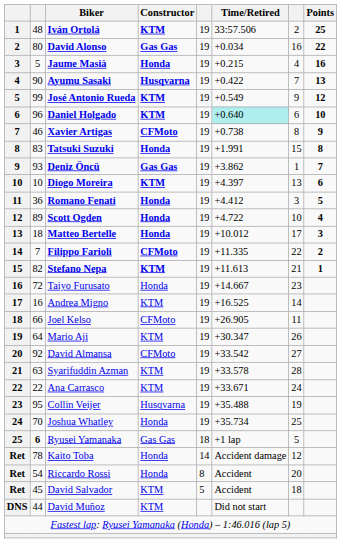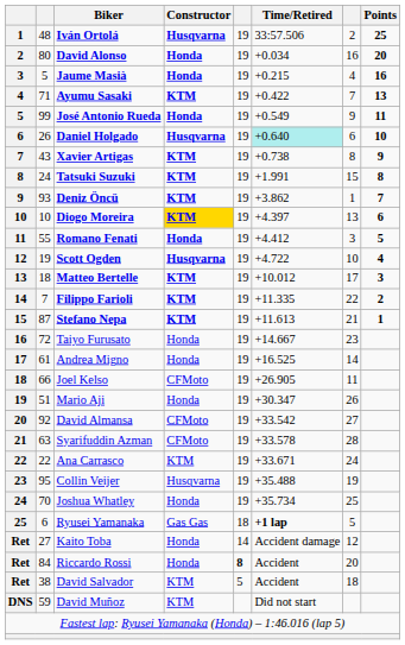 <table class="wikitable sortable" style="font-size: 85%;">
 <tr>
 <th scope="col"></th>
 <th scope="col"></th>
 <th scope="col">Biker</th>
 <th scope="col">Constructor</th>
 <th scope="col" class="unsortable"></th>
 <th scope="col" class="unsortable">Time/Retired</th>
 <th scope="col"></th>
 <th scope="col">Points</th>
 </tr>
 <tr>
 <th scope="row">1</th>
 <td align="center">48</td>
 <td> <strong><a href='#'>Iván Ortolá</a></strong></td>
-<td><strong><a href='#'>KTM</a></strong></td>
+<td><strong><a href='#'>Husqvarna</a></strong></td>
 <td>19</td>
 <td>33:57.506</td>
 <td align="center">2</td>
 <td align="center"><strong>25</strong></td>
 </tr>
 <tr>
 <th scope="row">2</th>
 <td align="center">80</td>
 <td> <strong><a href='#'>David Alonso</a></strong></td>
-<td><strong><a href='#'>Gas Gas</a></strong></td>
+<td><strong><a href='#'>Honda</a></strong></td>
 <td>19</td>
 <td>+0.034</td>
 <td align="center">16</td>
-<td align="center"><strong>22</strong></td>
+<td align="center"><strong>20</strong></td>
 </tr>
 <tr>
 <th scope="row">3</th>
 <td align="center">5</td>
 <td> <strong><a href='#'>Jaume Masià</a></strong></td>
 <td><strong><a href='#'>Honda</a></strong></td>
 <td>19</td>
 <td>+0.215</td>
 <td align="center">4</td>
 <td align="center"><strong>16</strong></td>
 </tr>
 <tr>
 <th scope="row">4</th>
-<td align="center">90</td>
+<td align="center">71</td>
 <td> <strong><a href='#'>Ayumu Sasaki</a></strong></td>
-<td><strong><a href='#'>Husqvarna</a></strong></td>
+<td><strong><a href='#'>KTM</a></strong></td>
 <td>19</td>
 <td>+0.422</td>
 <td align="center">7</td>
 <td align="center"><strong>13</strong></td>
 </tr>
 <tr>
 <th scope="row">5</th>
 <td align="center">99</td>
 <td> <strong><a href='#'>José Antonio Rueda</a></strong></td>
-<td><strong><a href='#'>KTM</a></strong></td>
+<td><strong><a href='#'>Honda</a></strong></td>
 <td>19</td>
 <td>+0.549</td>
 <td align="center">9</td>
-<td align="center"><strong>12</strong></td>
+<td align="center"><strong>11</strong></td>
 </tr>
 <tr>
 <th scope="row">6</th>
-<td align="center">96</td>
+<td align="center">26</td>
 <td> <strong><a href='#'>Daniel Holgado</a></strong></td>
-<td><strong><a href='#'>KTM</a></strong></td>
+<td><strong><a href='#'>Husqvarna</a></strong></td>
 <td>19</td>
 <td style="background: paleturquoise;">+0.640</td>
 <td align="center">6</td>
 <td align="center"><strong>10</strong></td>
 </tr>
 <tr>
 <th scope="row">7</th>
-<td align="center">46</td>
+<td align="center">43</td>
 <td> <strong><a href='#'>Xavier Artigas</a></strong></td>
-<td><strong><a href='#'>CFMoto</a></strong></td>
+<td><strong><a href='#'>KTM</a></strong></td>
 <td>19</td>
 <td>+0.738</td>
 <td align="center">8</td>
 <td align="center"><strong>9</strong></td>
 </tr>
 <tr>
 <th scope="row">8</th>
-<td align="center">83</td>
+<td align="center">24</td>
 <td> <strong><a href='#'>Tatsuki Suzuki</a></strong></td>
-<td><strong><a href='#'>Honda</a></strong></td>
+<td><strong><a href='#'>KTM</a></strong></td>
 <td>19</td>
 <td>+1.991</td>
 <td align="center">15</td>
 <td align="center"><strong>8</strong></td>
 </tr>
 <tr>
 <th scope="row">9</th>
 <td align="center">93</td>
 <td> <strong><a href='#'>Deniz Öncü</a></strong></td>
-<td><strong><a href='#'>Gas Gas</a></strong></td>
+<td><strong><a href='#'>KTM</a></strong></td>
 <td>19</td>
 <td>+3.862</td>
 <td align="center">1</td>
 <td align="center"><strong>7</strong></td>
 </tr>
 <tr>
 <th scope="row">10</th>
 <td align="center">10</td>
 <td> <strong><a href='#'>Diogo Moreira</a></strong></td>
-<td><strong><a href='#'>KTM</a></strong></td>
+<td style="background: gold;"><strong><a href='#'>KTM</a></strong></td>
 <td>19</td>
 <td>+4.397</td>
 <td align="center">13</td>
 <td align="center"><strong>6</strong></td>
 </tr>
 <tr>
 <th scope="row">11</th>
-<td align="center">36</td>
+<td align="center">55</td>
 <td> <strong><a href='#'>Romano Fenati</a></strong></td>
 <td><strong><a href='#'>Honda</a></strong></td>
 <td>19</td>
 <td>+4.412</td>
 <td align="center">3</td>
 <td align="center"><strong>5</strong></td>
 </tr>
 <tr>
 <th scope="row">12</th>
-<td align="center">89</td>
+<td align="center">19</td>
 <td> <strong><a href='#'>Scott Ogden</a></strong></td>
-<td><strong><a href='#'>Honda</a></strong></td>
+<td><strong><a href='#'>Husqvarna</a></strong></td>
 <td>19</td>
 <td>+4.722</td>
 <td align="center">10</td>
 <td align="center"><strong>4</strong></td>
 </tr>
 <tr>
 <th scope="row">13</th>
 <td align="center">18</td>
 <td> <strong><a href='#'>Matteo Bertelle</a></strong></td>
-<td><strong><a href='#'>Honda</a></strong></td>
+<td><strong><a href='#'>KTM</a></strong></td>
 <td>19</td>
 <td>+10.012</td>
 <td align="center">17</td>
 <td align="center"><strong>3</strong></td>
 </tr>
 <tr>
 <th scope="row">14</th>
 <td align="center">7</td>
 <td> <strong><a href='#'>Filippo Farioli</a></strong></td>
-<td><strong><a href='#'>CFMoto</a></strong></td>
+<td><strong><a href='#'>KTM</a></strong></td>
 <td>19</td>
 <td>+11.335</td>
 <td align="center">22</td>
 <td align="center"><strong>2</strong></td>
 </tr>
 <tr>
 <th scope="row">15</th>
-<td align="center">82</td>
+<td align="center">87</td>
 <td> <strong><a href='#'>Stefano Nepa</a></strong></td>
 <td><strong><a href='#'>KTM</a></strong></td>
 <td>19</td>
 <td>+11.613</td>
 <td align="center">21</td>
 <td align="center"><strong>1</strong></td>
 </tr>
 <tr>
 <th scope="row">16</th>
 <td align="center">72</td>
 <td> <a href='#'>Taiyo Furusato</a></td>
 <td><a href='#'>Honda</a></td>
 <td>19</td>
 <td>+14.667</td>
 <td align="center">23</td>
 <td></td>
 </tr>
 <tr>
 <th scope="row">17</th>
-<td align="center">16</td>
+<td align="center">61</td>
 <td> <a href='#'>Andrea Migno</a></td>
-<td><a href='#'>KTM</a></td>
+<td><a href='#'>Honda</a></td>
 <td>19</td>
 <td>+16.525</td>
 <td align="center">14</td>
 <td></td>
 </tr>
 <tr>
 <th scope="row">18</th>
 <td align="center">66</td>
 <td> <a href='#'>Joel Kelso</a></td>
 <td><a href='#'>CFMoto</a></td>
 <td>19</td>
 <td>+26.905</td>
 <td align="center">11</td>
 <td align="center"></td>
 </tr>
 <tr>
 <th scope="row">19</th>
-<td align="center">64</td>
+<td align="center">51</td>
 <td> <a href='#'>Mario Aji</a></td>
-<td><a href='#'>KTM</a></td>
+<td><a href='#'>Honda</a></td>
 <td>19</td>
 <td>+30.347</td>
 <td align="center">26</td>
 <td align="center"></td>
 </tr>
 <tr>
 <th scope="row">20</th>
 <td align="center">92</td>
 <td> <a href='#'>David Almansa</a></td>
 <td><a href='#'>CFMoto</a></td>
 <td>19</td>
 <td>+33.542</td>
 <td align="center">27</td>
 <td></td>
 </tr>
 <tr>
 <th scope="row">21</th>
 <td align="center">63</td>
 <td> <a href='#'>Syarifuddin Azman</a></td>
-<td><a href='#'>KTM</a></td>
+<td><a href='#'>CFMoto</a></td>
 <td>19</td>
 <td>+33.578</td>
 <td align="center">28</td>
 <td></td>
 </tr>
 <tr>
 <th scope="row">22</th>
 <td align="center">22</td>
 <td> <a href='#'>Ana Carrasco</a></td>
 <td><a href='#'>KTM</a></td>
 <td>19</td>
 <td>+33.671</td>
 <td align="center">24</td>
 <td></td>
 </tr>
 <tr>
 <th scope="row">23</th>
 <td align="center">95</td>
 <td> <a href='#'>Collin Veijer</a></td>
 <td><a href='#'>Husqvarna</a></td>
 <td>19</td>
 <td>+35.488</td>
 <td align="center">19</td>
 <td align="center"></td>
 </tr>
 <tr>
 <th scope="row">24</th>
 <td align="center">70</td>
 <td> <a href='#'>Joshua Whatley</a></td>
 <td><a href='#'>Honda</a></td>
 <td>19</td>
 <td>+35.734</td>
 <td align="center">25</td>
 <td></td>
 </tr>
 <tr>
 <th scope="row">25</th>
-<td align="center"><strong>6</strong></td>
+<td align="center">6</td>
 <td> <a href='#'>Ryusei Yamanaka</a></td>
 <td><a href='#'>Gas Gas</a></td>
 <td>18</td>
-<td>+1 lap</td>
+<td><strong>+1 lap</strong></td>
 <td align="center">5</td>
 <td align="center"></td>
 </tr>
 <tr>
 <th scope="row">Ret</th>
-<td align="center">78</td>
+<td align="center">27</td>
 <td> <a href='#'>Kaito Toba</a></td>
 <td><a href='#'>Honda</a></td>
 <td>14</td>
 <td>Accident damage</td>
 <td align="center">12</td>
 <td align="center"></td>
 </tr>
 <tr>
 <th scope="row">Ret</th>
-<td align="center">54</td>
+<td align="center">84</td>
 <td> <a href='#'>Riccardo Rossi</a></td>
 <td><a href='#'>Honda</a></td>
-<td>8</td>
+<td><strong>8</strong></td>
 <td>Accident</td>
 <td align="center">20</td>
 <td align="center"></td>
 </tr>
 <tr>
 <th scope="row">Ret</th>
-<td align="center">45</td>
+<td align="center">38</td>
 <td> <a href='#'>David Salvador</a></td>
 <td><a href='#'>KTM</a></td>
 <td>5</td>
 <td>Accident</td>
 <td align="center">18</td>
 <td align="center"></td>
 </tr>
 <tr>
 <th scope="row">DNS</th>
-<td align="center">44</td>
+<td align="center">59</td>
 <td> <a href='#'>David Muñoz</a></td>
 <td><a href='#'>KTM</a></td>
 <td></td>
 <td>Did not start</td>
 <td></td>
 <td></td>
 </tr>
 <tr class="sortbottom">
 <td colspan="8" style="text-align:center"><em><a href='#'>Fastest lap</a>:  <a href='#'>Ryusei Yamanaka</a> (<a href='#'>Honda</a>) – 1:46.016 (lap 5)</em></td>
 </tr>
 <tr>
 <th colspan=8></th>
 </tr>
 </table>
